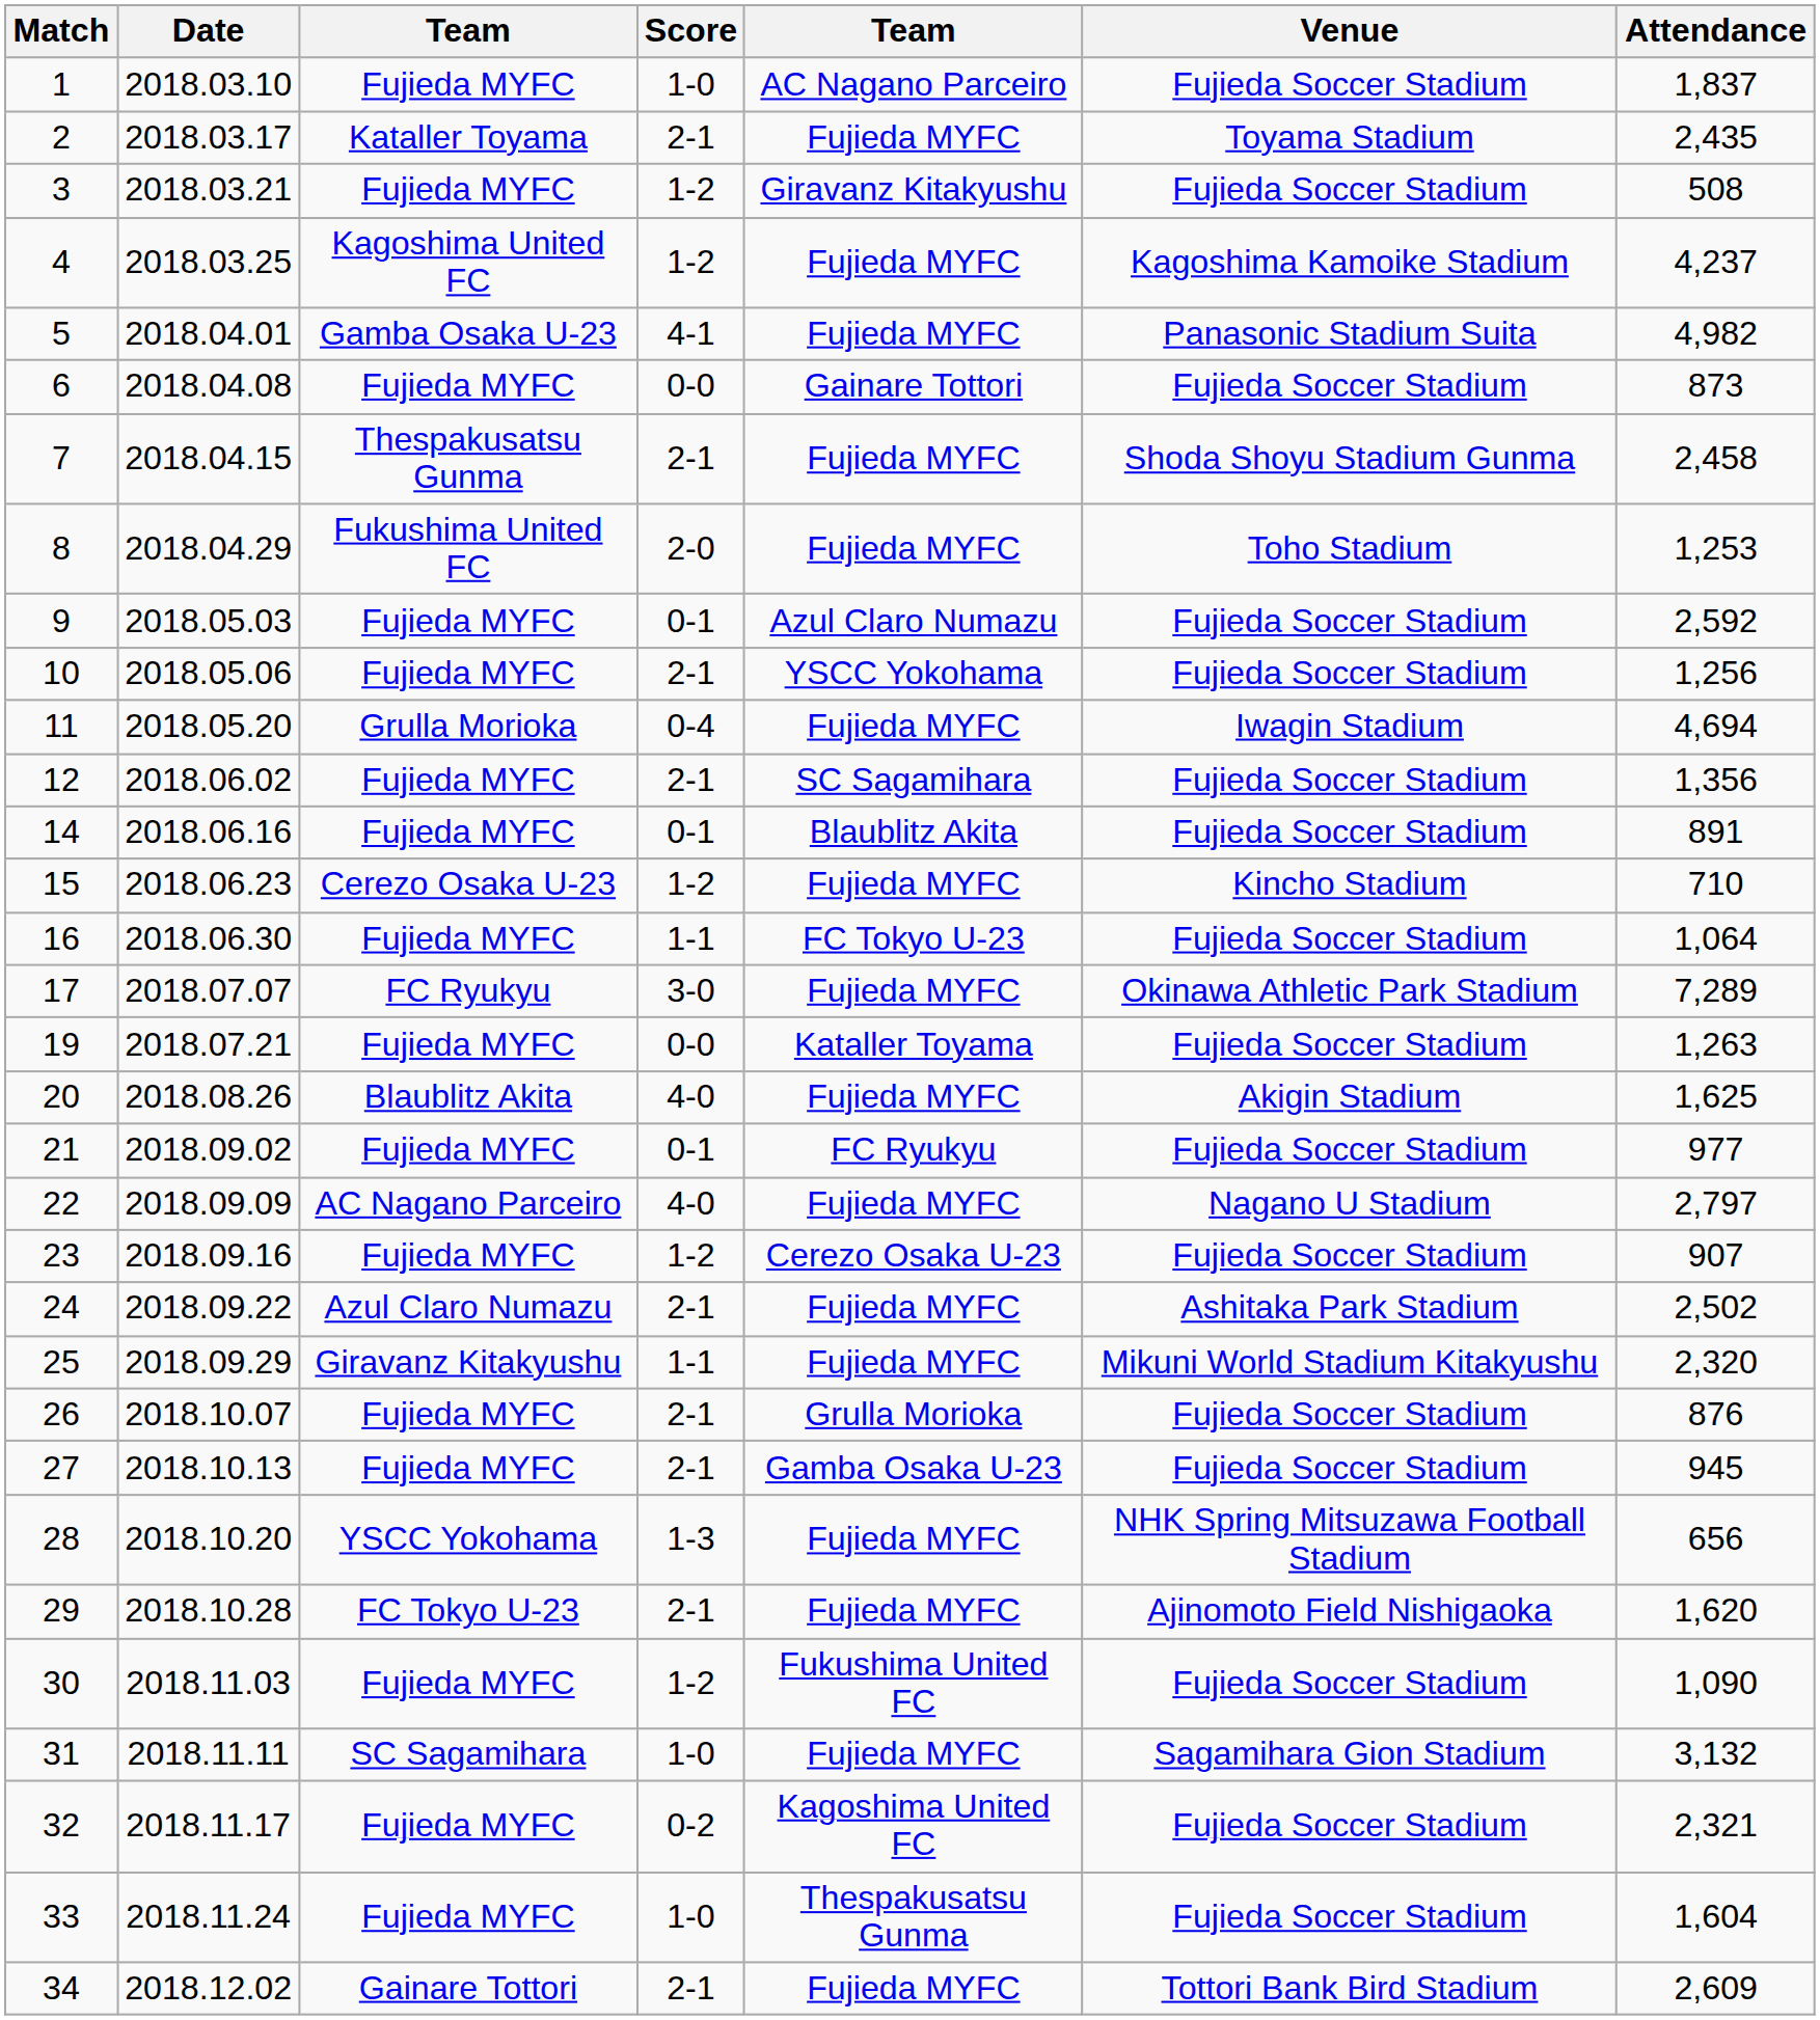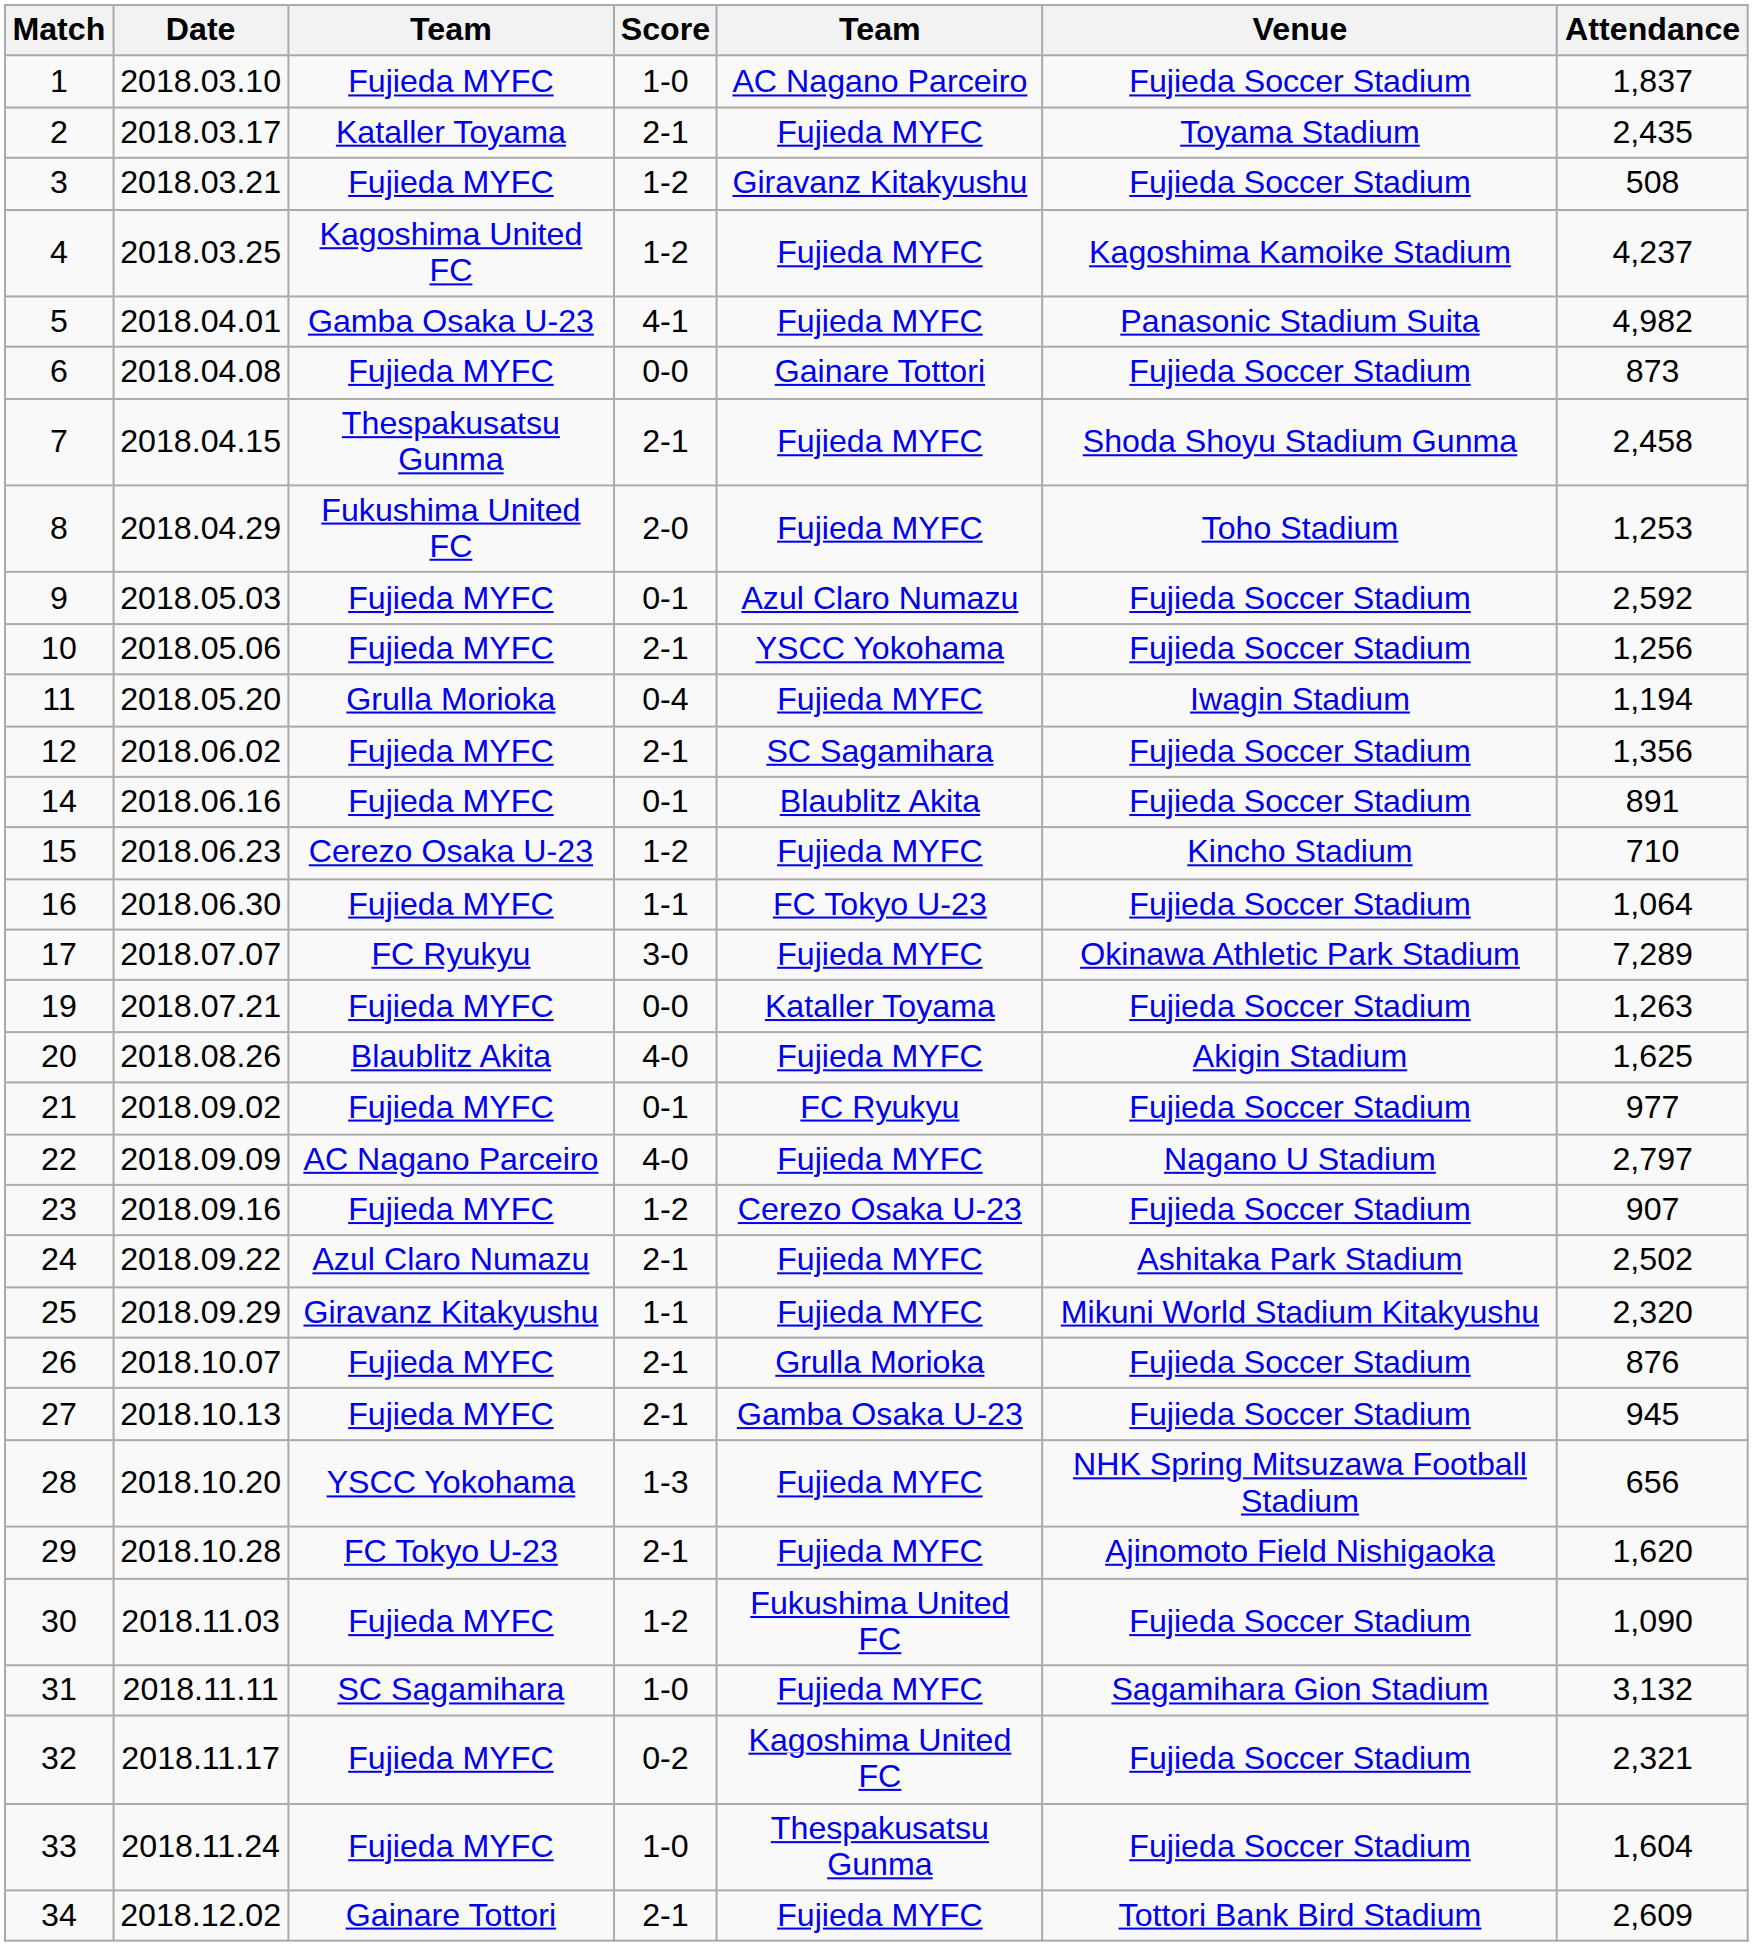 <table class="wikitable" style="text-align:center;">
 <tr>
 <th>Match</th>
 <th>Date</th>
 <th>Team</th>
 <th>Score</th>
 <th>Team</th>
 <th>Venue</th>
 <th>Attendance</th>
 </tr>
 <tr>
 <td>1</td>
 <td>2018.03.10</td>
 <td><a href='#'>Fujieda MYFC</a></td>
 <td>1-0</td>
 <td><a href='#'>AC Nagano Parceiro</a></td>
 <td><a href='#'>Fujieda Soccer Stadium</a></td>
 <td>1,837</td>
 </tr>
 <tr>
 <td>2</td>
 <td>2018.03.17</td>
 <td><a href='#'>Kataller Toyama</a></td>
 <td>2-1</td>
 <td><a href='#'>Fujieda MYFC</a></td>
 <td><a href='#'>Toyama Stadium</a></td>
 <td>2,435</td>
 </tr>
 <tr>
 <td>3</td>
 <td>2018.03.21</td>
 <td><a href='#'>Fujieda MYFC</a></td>
 <td>1-2</td>
 <td><a href='#'>Giravanz Kitakyushu</a></td>
 <td><a href='#'>Fujieda Soccer Stadium</a></td>
 <td>508</td>
 </tr>
 <tr>
 <td>4</td>
 <td>2018.03.25</td>
 <td><a href='#'>Kagoshima United FC</a></td>
 <td>1-2</td>
 <td><a href='#'>Fujieda MYFC</a></td>
 <td><a href='#'>Kagoshima Kamoike Stadium</a></td>
 <td>4,237</td>
 </tr>
 <tr>
 <td>5</td>
 <td>2018.04.01</td>
 <td><a href='#'>Gamba Osaka U-23</a></td>
 <td>4-1</td>
 <td><a href='#'>Fujieda MYFC</a></td>
 <td><a href='#'>Panasonic Stadium Suita</a></td>
 <td>4,982</td>
 </tr>
 <tr>
 <td>6</td>
 <td>2018.04.08</td>
 <td><a href='#'>Fujieda MYFC</a></td>
 <td>0-0</td>
 <td><a href='#'>Gainare Tottori</a></td>
 <td><a href='#'>Fujieda Soccer Stadium</a></td>
 <td>873</td>
 </tr>
 <tr>
 <td>7</td>
 <td>2018.04.15</td>
 <td><a href='#'>Thespakusatsu Gunma</a></td>
 <td>2-1</td>
 <td><a href='#'>Fujieda MYFC</a></td>
 <td><a href='#'>Shoda Shoyu Stadium Gunma</a></td>
 <td>2,458</td>
 </tr>
 <tr>
 <td>8</td>
 <td>2018.04.29</td>
 <td><a href='#'>Fukushima United FC</a></td>
 <td>2-0</td>
 <td><a href='#'>Fujieda MYFC</a></td>
 <td><a href='#'>Toho Stadium</a></td>
 <td>1,253</td>
 </tr>
 <tr>
 <td>9</td>
 <td>2018.05.03</td>
 <td><a href='#'>Fujieda MYFC</a></td>
 <td>0-1</td>
 <td><a href='#'>Azul Claro Numazu</a></td>
 <td><a href='#'>Fujieda Soccer Stadium</a></td>
 <td>2,592</td>
 </tr>
 <tr>
 <td>10</td>
 <td>2018.05.06</td>
 <td><a href='#'>Fujieda MYFC</a></td>
 <td>2-1</td>
 <td><a href='#'>YSCC Yokohama</a></td>
 <td><a href='#'>Fujieda Soccer Stadium</a></td>
 <td>1,256</td>
 </tr>
 <tr>
 <td>11</td>
 <td>2018.05.20</td>
 <td><a href='#'>Grulla Morioka</a></td>
 <td>0-4</td>
 <td><a href='#'>Fujieda MYFC</a></td>
 <td><a href='#'>Iwagin Stadium</a></td>
-<td>4,694</td>
+<td>1,194</td>
 </tr>
 <tr>
 <td>12</td>
 <td>2018.06.02</td>
 <td><a href='#'>Fujieda MYFC</a></td>
 <td>2-1</td>
 <td><a href='#'>SC Sagamihara</a></td>
 <td><a href='#'>Fujieda Soccer Stadium</a></td>
 <td>1,356</td>
 </tr>
 <tr>
 <td>14</td>
 <td>2018.06.16</td>
 <td><a href='#'>Fujieda MYFC</a></td>
 <td>0-1</td>
 <td><a href='#'>Blaublitz Akita</a></td>
 <td><a href='#'>Fujieda Soccer Stadium</a></td>
 <td>891</td>
 </tr>
 <tr>
 <td>15</td>
 <td>2018.06.23</td>
 <td><a href='#'>Cerezo Osaka U-23</a></td>
 <td>1-2</td>
 <td><a href='#'>Fujieda MYFC</a></td>
 <td><a href='#'>Kincho Stadium</a></td>
 <td>710</td>
 </tr>
 <tr>
 <td>16</td>
 <td>2018.06.30</td>
 <td><a href='#'>Fujieda MYFC</a></td>
 <td>1-1</td>
 <td><a href='#'>FC Tokyo U-23</a></td>
 <td><a href='#'>Fujieda Soccer Stadium</a></td>
 <td>1,064</td>
 </tr>
 <tr>
 <td>17</td>
 <td>2018.07.07</td>
 <td><a href='#'>FC Ryukyu</a></td>
 <td>3-0</td>
 <td><a href='#'>Fujieda MYFC</a></td>
 <td><a href='#'>Okinawa Athletic Park Stadium</a></td>
 <td>7,289</td>
 </tr>
 <tr>
 <td>19</td>
 <td>2018.07.21</td>
 <td><a href='#'>Fujieda MYFC</a></td>
 <td>0-0</td>
 <td><a href='#'>Kataller Toyama</a></td>
 <td><a href='#'>Fujieda Soccer Stadium</a></td>
 <td>1,263</td>
 </tr>
 <tr>
 <td>20</td>
 <td>2018.08.26</td>
 <td><a href='#'>Blaublitz Akita</a></td>
 <td>4-0</td>
 <td><a href='#'>Fujieda MYFC</a></td>
 <td><a href='#'>Akigin Stadium</a></td>
 <td>1,625</td>
 </tr>
 <tr>
 <td>21</td>
 <td>2018.09.02</td>
 <td><a href='#'>Fujieda MYFC</a></td>
 <td>0-1</td>
 <td><a href='#'>FC Ryukyu</a></td>
 <td><a href='#'>Fujieda Soccer Stadium</a></td>
 <td>977</td>
 </tr>
 <tr>
 <td>22</td>
 <td>2018.09.09</td>
 <td><a href='#'>AC Nagano Parceiro</a></td>
 <td>4-0</td>
 <td><a href='#'>Fujieda MYFC</a></td>
 <td><a href='#'>Nagano U Stadium</a></td>
 <td>2,797</td>
 </tr>
 <tr>
 <td>23</td>
 <td>2018.09.16</td>
 <td><a href='#'>Fujieda MYFC</a></td>
 <td>1-2</td>
 <td><a href='#'>Cerezo Osaka U-23</a></td>
 <td><a href='#'>Fujieda Soccer Stadium</a></td>
 <td>907</td>
 </tr>
 <tr>
 <td>24</td>
 <td>2018.09.22</td>
 <td><a href='#'>Azul Claro Numazu</a></td>
 <td>2-1</td>
 <td><a href='#'>Fujieda MYFC</a></td>
 <td><a href='#'>Ashitaka Park Stadium</a></td>
 <td>2,502</td>
 </tr>
 <tr>
 <td>25</td>
 <td>2018.09.29</td>
 <td><a href='#'>Giravanz Kitakyushu</a></td>
 <td>1-1</td>
 <td><a href='#'>Fujieda MYFC</a></td>
 <td><a href='#'>Mikuni World Stadium Kitakyushu</a></td>
 <td>2,320</td>
 </tr>
 <tr>
 <td>26</td>
 <td>2018.10.07</td>
 <td><a href='#'>Fujieda MYFC</a></td>
 <td>2-1</td>
 <td><a href='#'>Grulla Morioka</a></td>
 <td><a href='#'>Fujieda Soccer Stadium</a></td>
 <td>876</td>
 </tr>
 <tr>
 <td>27</td>
 <td>2018.10.13</td>
 <td><a href='#'>Fujieda MYFC</a></td>
 <td>2-1</td>
 <td><a href='#'>Gamba Osaka U-23</a></td>
 <td><a href='#'>Fujieda Soccer Stadium</a></td>
 <td>945</td>
 </tr>
 <tr>
 <td>28</td>
 <td>2018.10.20</td>
 <td><a href='#'>YSCC Yokohama</a></td>
 <td>1-3</td>
 <td><a href='#'>Fujieda MYFC</a></td>
 <td><a href='#'>NHK Spring Mitsuzawa Football Stadium</a></td>
 <td>656</td>
 </tr>
 <tr>
 <td>29</td>
 <td>2018.10.28</td>
 <td><a href='#'>FC Tokyo U-23</a></td>
 <td>2-1</td>
 <td><a href='#'>Fujieda MYFC</a></td>
 <td><a href='#'>Ajinomoto Field Nishigaoka</a></td>
 <td>1,620</td>
 </tr>
 <tr>
 <td>30</td>
 <td>2018.11.03</td>
 <td><a href='#'>Fujieda MYFC</a></td>
 <td>1-2</td>
 <td><a href='#'>Fukushima United FC</a></td>
 <td><a href='#'>Fujieda Soccer Stadium</a></td>
 <td>1,090</td>
 </tr>
 <tr>
 <td>31</td>
 <td>2018.11.11</td>
 <td><a href='#'>SC Sagamihara</a></td>
 <td>1-0</td>
 <td><a href='#'>Fujieda MYFC</a></td>
 <td><a href='#'>Sagamihara Gion Stadium</a></td>
 <td>3,132</td>
 </tr>
 <tr>
 <td>32</td>
 <td>2018.11.17</td>
 <td><a href='#'>Fujieda MYFC</a></td>
 <td>0-2</td>
 <td><a href='#'>Kagoshima United FC</a></td>
 <td><a href='#'>Fujieda Soccer Stadium</a></td>
 <td>2,321</td>
 </tr>
 <tr>
 <td>33</td>
 <td>2018.11.24</td>
 <td><a href='#'>Fujieda MYFC</a></td>
 <td>1-0</td>
 <td><a href='#'>Thespakusatsu Gunma</a></td>
 <td><a href='#'>Fujieda Soccer Stadium</a></td>
 <td>1,604</td>
 </tr>
 <tr>
 <td>34</td>
 <td>2018.12.02</td>
 <td><a href='#'>Gainare Tottori</a></td>
 <td>2-1</td>
 <td><a href='#'>Fujieda MYFC</a></td>
 <td><a href='#'>Tottori Bank Bird Stadium</a></td>
 <td>2,609</td>
 </tr>
 </table>
